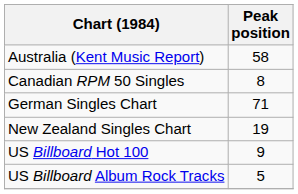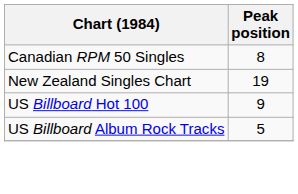 <table class="wikitable sortable">
 <tr>
 <th>Chart (1984)</th>
 <th>Peak<br>position</th>
 </tr>
 <tr>
-<td>Australia (<a href='#'>Kent Music Report</a>)</td>
-<td align="center">58</td>
-</tr>
-<tr>
 <td>Canadian <em>RPM</em> 50 Singles</td>
 <td align="center">8</td>
-</tr>
-<tr>
-<td>German Singles Chart</td>
-<td align="center">71</td>
 </tr>
 <tr>
 <td>New Zealand Singles Chart</td>
 <td align="center">19</td>
 </tr>
 <tr>
 <td>US <a href='#'><em>Billboard</em> Hot 100</a></td>
 <td align="center">9</td>
 </tr>
 <tr>
 <td>US <em>Billboard</em> <a href='#'>Album Rock Tracks</a></td>
 <td align="center">5</td>
 </tr>
 <tr>
 </tr>
 </table>
